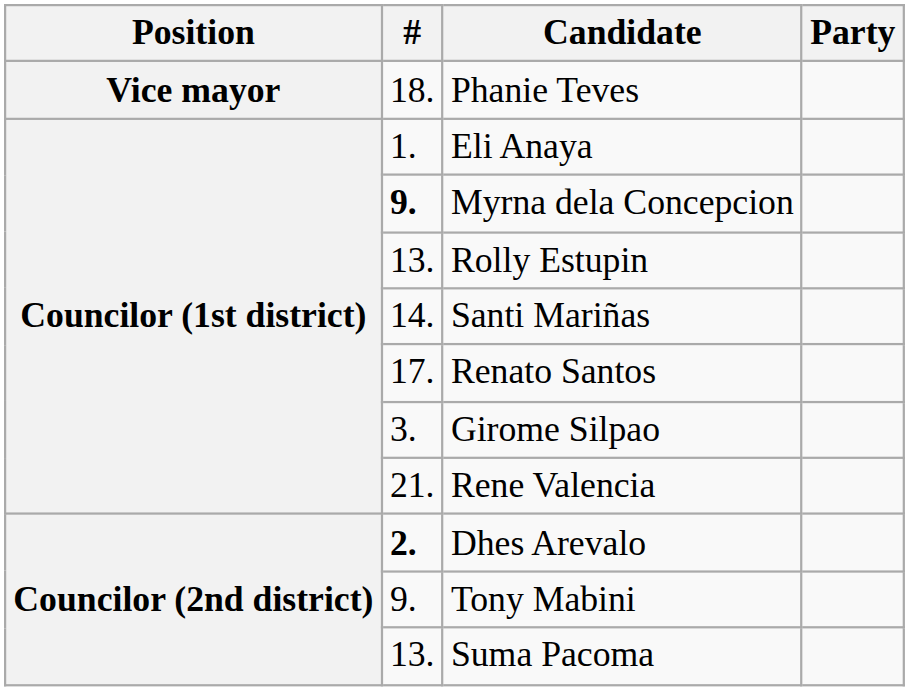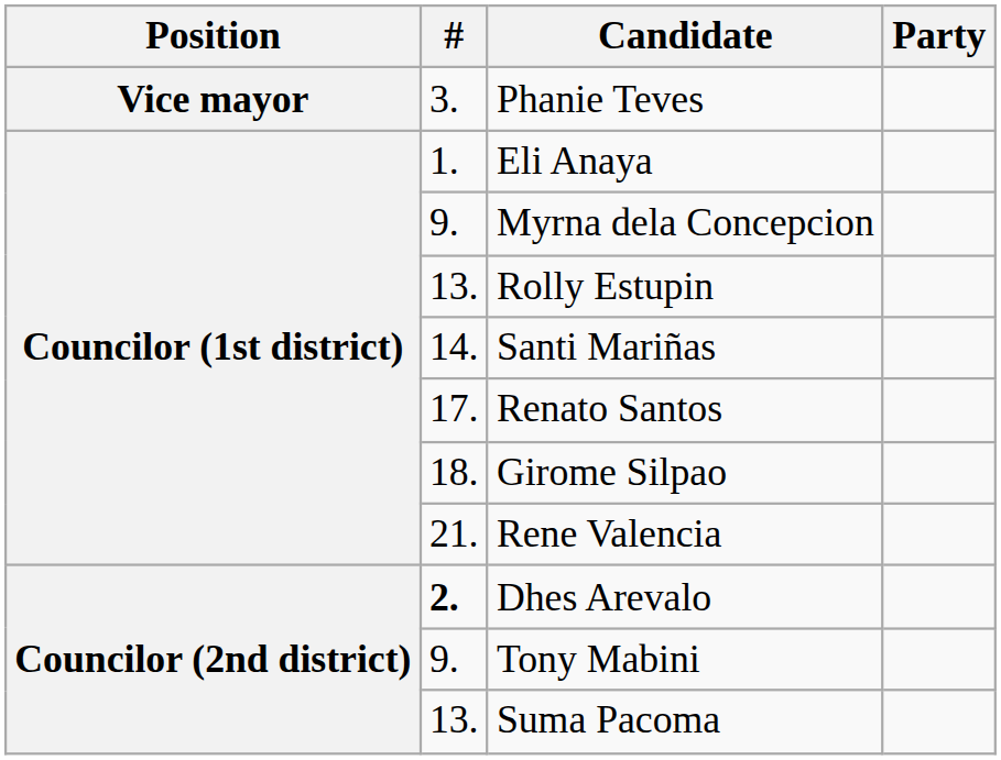 <table class="wikitable plainrowheaders" style=font-size:90%">
 <tr>
 <th>Position</th>
 <th>#</th>
 <th>Candidate</th>
 <th colspan="2">Party</th>
 </tr>
 <tr>
 <th scope="row">Vice mayor</th>
-<td>18.</td>
+<td>3.</td>
 <td>Phanie Teves</td>
 <td></td>
 </tr>
 <tr>
 <th scope="row" rowspan="7">Councilor (1st district)</th>
 <td>1.</td>
 <td>Eli Anaya</td>
 <td></td>
 </tr>
 <tr>
-<td><strong>9.</strong></td>
+<td>9.</td>
 <td>Myrna dela Concepcion</td>
 <td></td>
 </tr>
 <tr>
 <td>13.</td>
 <td>Rolly Estupin</td>
 <td></td>
 </tr>
 <tr>
 <td>14.</td>
 <td>Santi Mariñas</td>
 <td></td>
 </tr>
 <tr>
 <td>17.</td>
 <td>Renato Santos</td>
 <td></td>
 </tr>
 <tr>
-<td>3.</td>
+<td>18.</td>
 <td>Girome Silpao</td>
 <td></td>
 </tr>
 <tr>
 <td>21.</td>
 <td>Rene Valencia</td>
 <td></td>
 </tr>
 <tr>
 <th scope="row" rowspan="3">Councilor (2nd district)</th>
 <td><strong>2.</strong></td>
 <td>Dhes Arevalo</td>
 <td></td>
 </tr>
 <tr>
 <td>9.</td>
 <td>Tony Mabini</td>
 <td></td>
 </tr>
 <tr>
 <td>13.</td>
 <td>Suma Pacoma</td>
 <td></td>
 </tr>
 </table>
